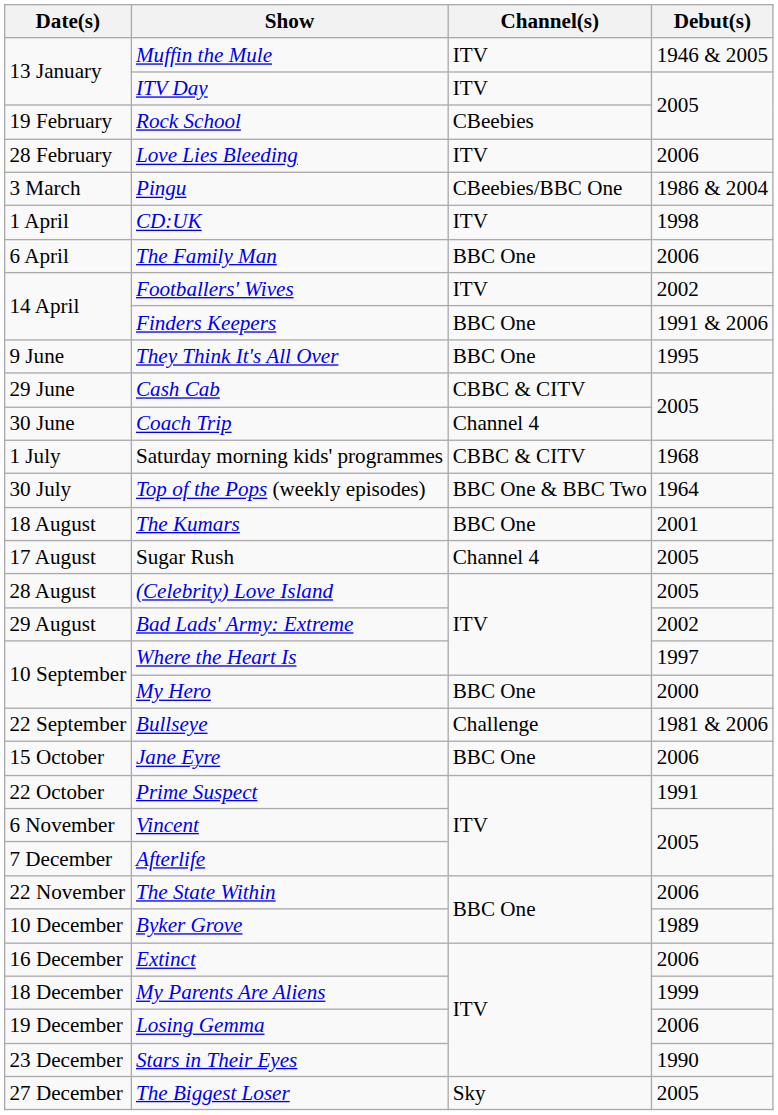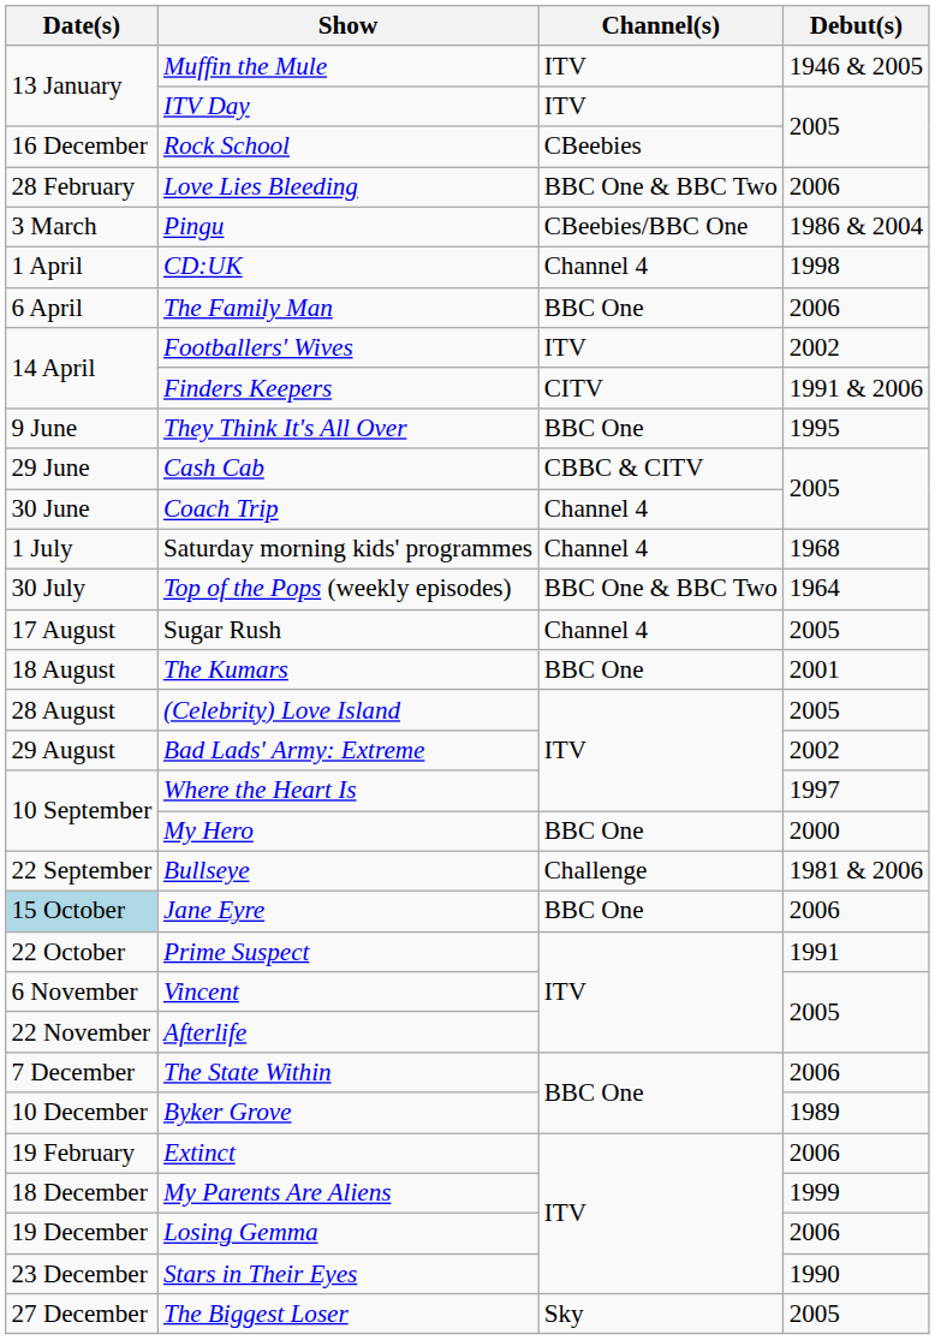 <table class="wikitable">
 <tr>
 <th>Date(s)</th>
 <th>Show</th>
 <th>Channel(s)</th>
 <th>Debut(s)</th>
 </tr>
 <tr>
 <td rowspan=2>13 January</td>
 <td><em><a href='#'>Muffin the Mule</a></em></td>
 <td>ITV</td>
 <td>1946 & 2005</td>
 </tr>
 <tr>
 <td><em><a href='#'>ITV Day</a></em></td>
 <td>ITV</td>
 <td rowspan=2>2005</td>
 </tr>
 <tr>
-<td>19 February</td>
+<td>16 December</td>
 <td><em><a href='#'>Rock School</a></em></td>
 <td>CBeebies</td>
 </tr>
 <tr>
 <td>28 February</td>
 <td><em><a href='#'>Love Lies Bleeding</a></em></td>
-<td>ITV</td>
+<td>BBC One & BBC Two</td>
 <td>2006</td>
 </tr>
 <tr>
 <td>3 March</td>
 <td><em><a href='#'>Pingu</a></em></td>
 <td>CBeebies/BBC One</td>
 <td rowspan=>1986 & 2004</td>
 </tr>
 <tr>
 <td>1 April</td>
 <td><em><a href='#'>CD:UK</a></em></td>
-<td>ITV</td>
+<td>Channel 4</td>
 <td>1998</td>
 </tr>
 <tr>
 <td>6 April</td>
 <td><em><a href='#'>The Family Man</a></em></td>
 <td>BBC One</td>
 <td>2006</td>
 </tr>
 <tr>
 <td rowspan=2>14 April</td>
 <td><em><a href='#'>Footballers' Wives</a></em></td>
 <td>ITV</td>
 <td>2002</td>
 </tr>
 <tr>
 <td><em><a href='#'>Finders Keepers</a></em></td>
-<td>BBC One</td>
+<td>CITV</td>
 <td>1991 & 2006</td>
 </tr>
 <tr>
 <td>9 June</td>
 <td><em><a href='#'>They Think It's All Over</a></em></td>
 <td>BBC One</td>
 <td>1995</td>
 </tr>
 <tr>
 <td>29 June</td>
 <td><em><a href='#'>Cash Cab</a></em></td>
 <td>CBBC & CITV</td>
 <td rowspan="2">2005</td>
 </tr>
 <tr>
 <td>30 June</td>
 <td><em><a href='#'>Coach Trip</a></em></td>
 <td>Channel 4</td>
 </tr>
 <tr>
 <td>1 July</td>
 <td>Saturday morning kids' programmes</td>
-<td>CBBC & CITV</td>
+<td>Channel 4</td>
 <td>1968</td>
 </tr>
 <tr>
 <td>30 July</td>
 <td><em><a href='#'>Top of the Pops</a></em> (weekly episodes)</td>
 <td>BBC One & BBC Two</td>
 <td>1964</td>
 </tr>
 <tr>
+<td>17 August</td>
+<td>Sugar Rush</td>
+<td>Channel 4</td>
+<td>2005</td>
+</tr>
+<tr>
 <td>18 August</td>
 <td><em><a href='#'>The Kumars</a></em></td>
 <td>BBC One</td>
 <td>2001</td>
-</tr>
-<tr>
-<td>17 August</td>
-<td>Sugar Rush</td>
-<td>Channel 4</td>
-<td>2005</td>
 </tr>
 <tr>
 <td>28 August</td>
 <td><em><a href='#'>(Celebrity) Love Island</a></em></td>
 <td rowspan="3">ITV</td>
 <td>2005</td>
 </tr>
 <tr>
 <td>29 August</td>
 <td><em><a href='#'>Bad Lads' Army: Extreme</a></em></td>
 <td>2002</td>
 </tr>
 <tr>
 <td rowspan="2">10 September</td>
 <td><em><a href='#'>Where the Heart Is</a></em></td>
 <td>1997</td>
 </tr>
 <tr>
 <td><em><a href='#'>My Hero</a></em></td>
 <td>BBC One</td>
 <td>2000</td>
 </tr>
 <tr>
 <td>22 September</td>
 <td><em><a href='#'>Bullseye</a></em></td>
 <td>Challenge</td>
 <td>1981 & 2006</td>
 </tr>
 <tr>
-<td>15 October</td>
+<td style="background: lightblue;">15 October</td>
 <td><em><a href='#'>Jane Eyre</a></em></td>
 <td>BBC One</td>
 <td>2006</td>
 </tr>
 <tr>
 <td>22 October</td>
 <td><em><a href='#'>Prime Suspect</a></em></td>
 <td rowspan="3">ITV</td>
 <td>1991</td>
 </tr>
 <tr>
 <td>6 November</td>
 <td><em><a href='#'>Vincent</a></em></td>
 <td rowspan="2">2005</td>
 </tr>
 <tr>
-<td>7 December</td>
+<td>22 November</td>
 <td><em><a href='#'>Afterlife</a></em></td>
 </tr>
 <tr>
-<td>22 November</td>
+<td>7 December</td>
 <td><em><a href='#'>The State Within</a></em></td>
 <td rowspan="2">BBC One</td>
 <td>2006</td>
 </tr>
 <tr>
 <td>10 December</td>
 <td><em><a href='#'>Byker Grove</a></em></td>
 <td>1989</td>
 </tr>
 <tr>
-<td>16 December</td>
+<td>19 February</td>
 <td><em><a href='#'>Extinct</a></em></td>
 <td rowspan="4">ITV</td>
 <td>2006</td>
 </tr>
 <tr>
 <td>18 December</td>
 <td><em><a href='#'>My Parents Are Aliens</a></em></td>
 <td>1999</td>
 </tr>
 <tr>
 <td>19 December</td>
 <td><em><a href='#'>Losing Gemma</a></em></td>
 <td>2006</td>
 </tr>
 <tr>
 <td>23 December</td>
 <td><em><a href='#'>Stars in Their Eyes</a></em></td>
 <td>1990</td>
 </tr>
 <tr>
 <td>27 December</td>
 <td><em><a href='#'>The Biggest Loser</a></em></td>
 <td>Sky</td>
 <td>2005</td>
 </tr>
 </table>
